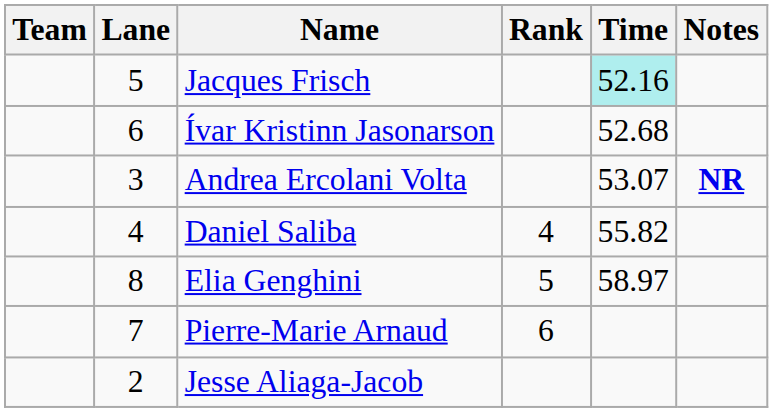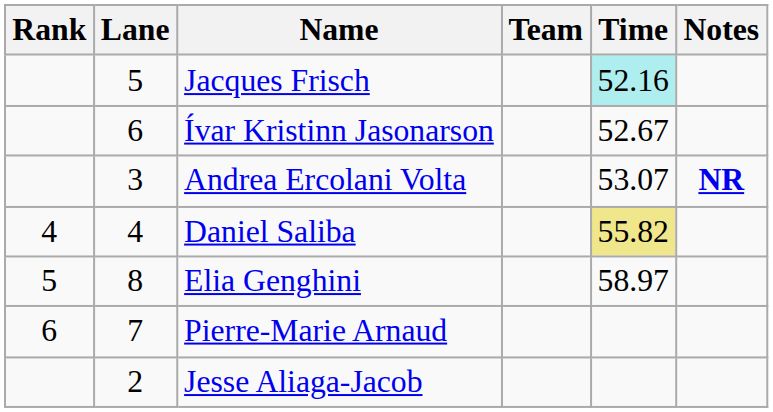 <table class="wikitable sortable" style="text-align:center">
 <tr>
-<th>Team</th>
+<th>Rank</th>
 <th>Lane</th>
 <th>Name</th>
-<th>Rank</th>
+<th>Team</th>
 <th>Time</th>
 <th>Notes</th>
 </tr>
 <tr>
-<td align=left></td>
+<td></td>
 <td>5</td>
 <td align="left"><a href='#'>Jacques Frisch</a></td>
-<td></td>
+<td align=left></td>
 <td style="background: paleturquoise;">52.16</td>
 <td></td>
 </tr>
 <tr>
-<td align=left></td>
+<td></td>
 <td>6</td>
 <td align="left"><a href='#'>Ívar Kristinn Jasonarson</a></td>
-<td></td>
-<td>52.68</td>
+<td align=left></td>
+<td>52.67</td>
 <td></td>
 </tr>
 <tr>
-<td align=left></td>
+<td></td>
 <td>3</td>
 <td align="left"><a href='#'>Andrea Ercolani Volta</a></td>
-<td></td>
+<td align=left></td>
 <td>53.07</td>
 <td><strong><a href='#'>NR</a></strong></td>
 </tr>
 <tr>
-<td align=left></td>
+<td>4</td>
 <td>4</td>
 <td align="left"><a href='#'>Daniel Saliba</a></td>
-<td>4</td>
-<td>55.82</td>
+<td align=left></td>
+<td style="background: khaki;">55.82</td>
 <td></td>
 </tr>
 <tr>
-<td align=left></td>
+<td>5</td>
 <td>8</td>
 <td align="left"><a href='#'>Elia Genghini</a></td>
-<td>5</td>
+<td align=left></td>
 <td>58.97</td>
 <td></td>
 </tr>
 <tr>
-<td align=left></td>
+<td>6</td>
 <td>7</td>
 <td align="left"><a href='#'>Pierre-Marie Arnaud</a></td>
-<td>6</td>
+<td align=left></td>
 <td></td>
 <td></td>
 </tr>
 <tr>
-<td align=left></td>
+<td></td>
 <td>2</td>
 <td align="left"><a href='#'>Jesse Aliaga-Jacob</a></td>
-<td></td>
+<td align=left></td>
 <td></td>
 <td></td>
 </tr>
 </table>
